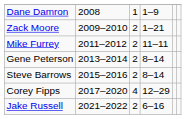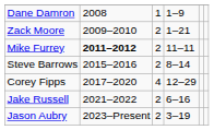 <table class="wikitable">
 <tr>
 </tr>
 <tr>
 <td><a href='#'>Dane Damron</a></td>
 <td>2008</td>
 <td>1</td>
 <td>1–9</td>
 <td></td>
 <td></td>
 </tr>
 <tr>
 <td><a href='#'>Zack Moore</a></td>
 <td>2009–2010</td>
 <td>2</td>
 <td>1–21</td>
 <td></td>
 <td></td>
 </tr>
 <tr>
 <td><a href='#'>Mike Furrey</a></td>
-<td>2011–2012</td>
+<td><strong>2011–2012</strong></td>
 <td>2</td>
 <td>11–11</td>
-<td></td>
-<td></td>
-</tr>
-<tr>
-<td>Gene Peterson</td>
-<td>2013–2014</td>
-<td>2</td>
-<td>8–14</td>
 <td></td>
 <td></td>
 </tr>
 <tr>
 <td>Steve Barrows</td>
 <td>2015–2016</td>
 <td>2</td>
 <td>8–14</td>
 <td></td>
 <td></td>
 </tr>
 <tr>
 <td>Corey Fipps</td>
 <td>2017–2020</td>
 <td>4</td>
 <td>12–29</td>
 <td></td>
 <td></td>
 </tr>
 <tr>
 <td><a href='#'>Jake Russell</a></td>
 <td>2021–2022</td>
 <td>2</td>
 <td>6–16</td>
 <td></td>
 <td></td>
 </tr>
+<tr>
+<td><a href='#'>Jason Aubry</a></td>
+<td>2023–Present</td>
+<td>2</td>
+<td>3–19</td>
+<td></td>
+<td></td>
+</tr>
 </table>
